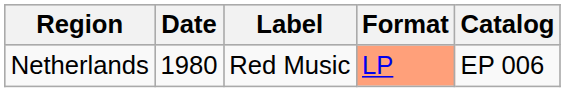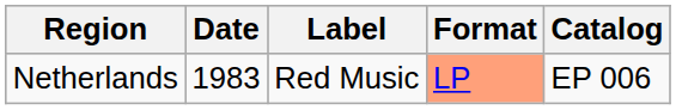 <table class="wikitable">
 <tr>
 <th>Region</th>
 <th>Date</th>
 <th>Label</th>
 <th>Format</th>
 <th>Catalog</th>
 </tr>
 <tr>
 <td>Netherlands</td>
-<td>1980</td>
+<td>1983</td>
 <td>Red Music</td>
 <td style="background: lightsalmon;"><a href='#'>LP</a></td>
 <td>EP 006</td>
 </tr>
 </table>
